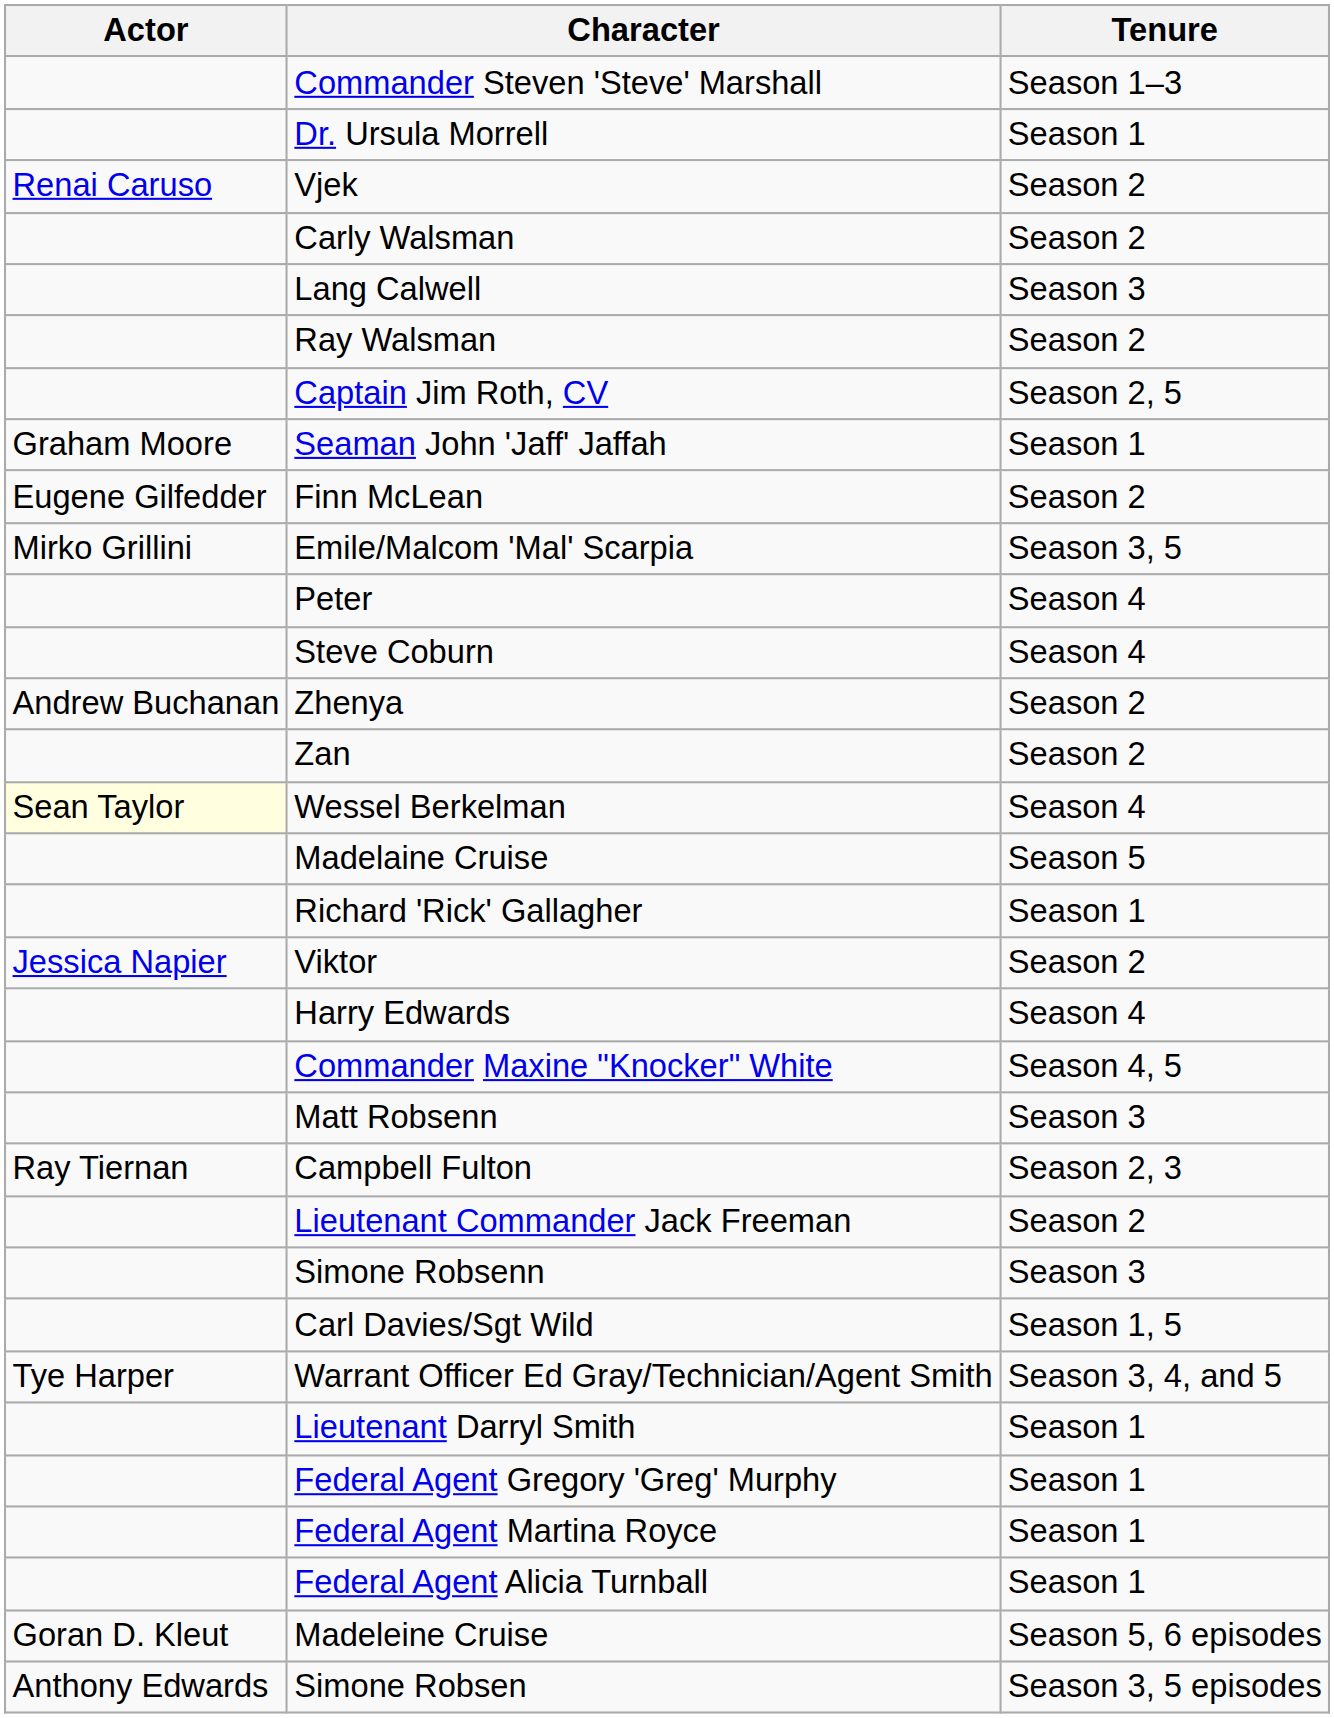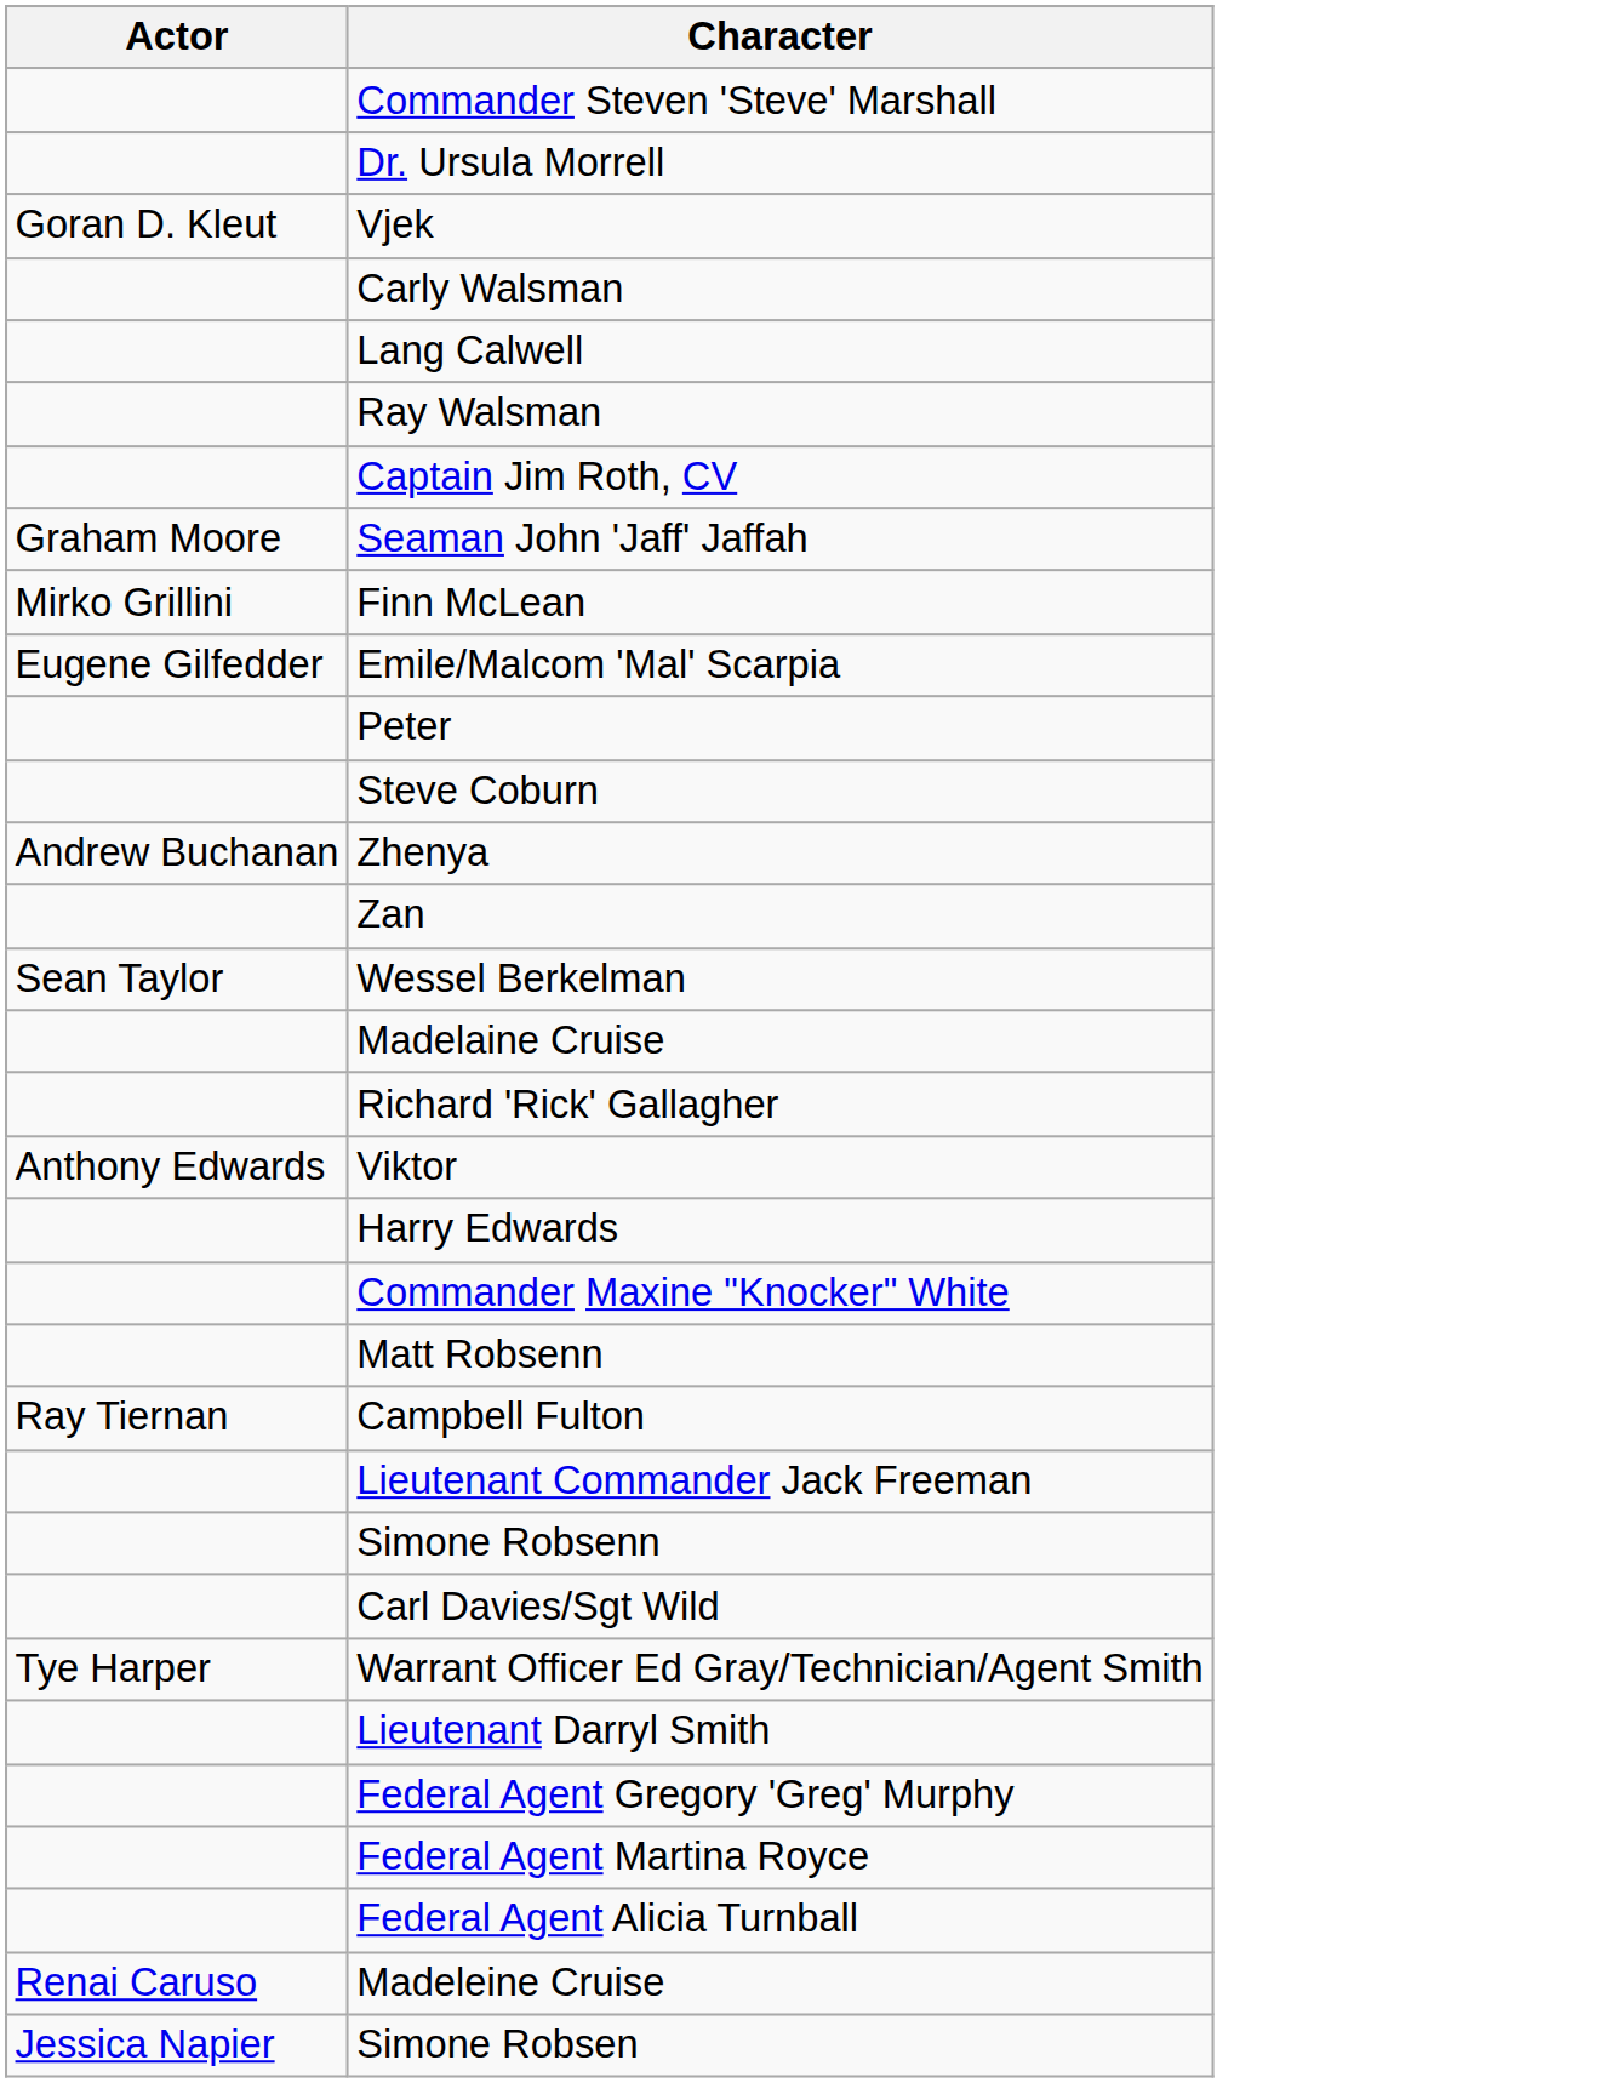 <table class="wikitable sortable">
 <tr>
 <th>Actor</th>
 <th>Character</th>
-<th>Tenure</th>
 </tr>
 <tr>
 <td></td>
 <td><a href='#'>Commander</a> Steven 'Steve' Marshall</td>
-<td>Season 1–3</td>
 </tr>
 <tr>
 <td></td>
 <td><a href='#'>Dr.</a> Ursula Morrell</td>
-<td>Season 1</td>
 </tr>
 <tr>
-<td><a href='#'>Renai Caruso</a></td>
+<td>Goran D. Kleut</td>
 <td>Vjek</td>
-<td>Season 2</td>
 </tr>
 <tr>
 <td></td>
 <td>Carly Walsman</td>
-<td>Season 2</td>
 </tr>
 <tr>
 <td></td>
 <td>Lang Calwell</td>
-<td>Season 3</td>
 </tr>
 <tr>
 <td></td>
 <td>Ray Walsman</td>
-<td>Season 2</td>
 </tr>
 <tr>
 <td></td>
 <td><a href='#'>Captain</a> Jim Roth, <a href='#'>CV</a></td>
-<td>Season 2, 5</td>
 </tr>
 <tr>
 <td {sortname>Graham Moore</td>
 <td><a href='#'>Seaman</a> John 'Jaff' Jaffah</td>
-<td>Season 1</td>
+</tr>
+<tr>
+<td>Mirko Grillini</td>
+<td>Finn McLean</td>
 </tr>
 <tr>
 <td>Eugene Gilfedder</td>
-<td>Finn McLean</td>
-<td>Season 2</td>
-</tr>
-<tr>
-<td>Mirko Grillini</td>
 <td>Emile/Malcom 'Mal' Scarpia</td>
-<td>Season 3, 5</td>
 </tr>
 <tr>
 <td></td>
 <td>Peter</td>
-<td>Season 4</td>
 </tr>
 <tr>
 <td></td>
 <td>Steve Coburn</td>
-<td>Season 4</td>
 </tr>
 <tr>
 <td>Andrew Buchanan</td>
 <td>Zhenya</td>
-<td>Season 2</td>
 </tr>
 <tr>
 <td></td>
 <td>Zan</td>
-<td>Season 2</td>
 </tr>
 <tr>
-<td {sortname style="background: lightyellow;">Sean Taylor</td>
+<td {sortname>Sean Taylor</td>
 <td>Wessel Berkelman</td>
-<td>Season 4</td>
 </tr>
 <tr>
 <td></td>
 <td>Madelaine Cruise</td>
-<td>Season 5</td>
 </tr>
 <tr>
 <td></td>
 <td>Richard 'Rick' Gallagher</td>
-<td>Season 1</td>
 </tr>
 <tr>
-<td><a href='#'>Jessica Napier</a></td>
+<td>Anthony Edwards</td>
 <td>Viktor</td>
-<td>Season 2</td>
 </tr>
 <tr>
 <td></td>
 <td>Harry Edwards</td>
-<td>Season 4</td>
 </tr>
 <tr>
 <td></td>
 <td><a href='#'>Commander</a> <a href='#'>Maxine "Knocker" White</a></td>
-<td>Season 4, 5</td>
 </tr>
 <tr>
 <td></td>
 <td>Matt Robsenn</td>
-<td>Season 3</td>
 </tr>
 <tr>
 <td>Ray Tiernan</td>
 <td>Campbell Fulton</td>
-<td>Season 2, 3</td>
 </tr>
 <tr>
 <td></td>
 <td><a href='#'>Lieutenant Commander</a> Jack Freeman</td>
-<td>Season 2</td>
 </tr>
 <tr>
 <td></td>
 <td>Simone Robsenn</td>
-<td>Season 3</td>
 </tr>
 <tr>
 <td></td>
 <td>Carl Davies/Sgt Wild</td>
-<td>Season 1, 5</td>
 </tr>
 <tr>
 <td>Tye Harper</td>
 <td>Warrant Officer Ed Gray/Technician/Agent Smith</td>
-<td>Season 3, 4, and 5</td>
 </tr>
 <tr>
 <td></td>
 <td><a href='#'>Lieutenant</a> Darryl Smith</td>
-<td>Season 1</td>
 </tr>
 <tr>
 <td></td>
 <td><a href='#'>Federal Agent</a> Gregory 'Greg' Murphy</td>
-<td>Season 1</td>
 </tr>
 <tr>
 <td></td>
 <td><a href='#'>Federal Agent</a> Martina Royce</td>
-<td>Season 1</td>
 </tr>
 <tr>
 <td></td>
 <td><a href='#'>Federal Agent</a> Alicia Turnball</td>
-<td>Season 1</td>
 </tr>
 <tr>
-<td>Goran D. Kleut</td>
+<td><a href='#'>Renai Caruso</a></td>
 <td>Madeleine Cruise</td>
-<td>Season 5, 6 episodes</td>
 </tr>
 <tr>
-<td>Anthony Edwards</td>
+<td><a href='#'>Jessica Napier</a></td>
 <td>Simone Robsen</td>
-<td>Season 3, 5 episodes</td>
 </tr>
 </table>
